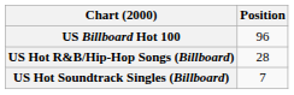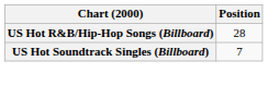 <table class="wikitable sortable plainrowheaders" style="text-align:center">
 <tr>
 <th scope="col">Chart (2000)</th>
 <th scope="col">Position</th>
-</tr>
-<tr>
-<th scope="row">US <em>Billboard</em> Hot 100</th>
-<td>96</td>
 </tr>
 <tr>
 <th scope="row">US Hot R&B/Hip-Hop Songs (<em>Billboard</em>)</th>
 <td>28</td>
 </tr>
 <tr>
 <th scope="row">US Hot Soundtrack Singles (<em>Billboard</em>)</th>
 <td>7</td>
 </tr>
 </table>
